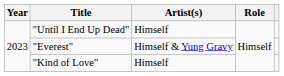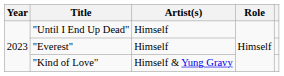 <table class="wikitable plainrowheaders" style="margin-right: 0">
 <tr>
 <th scope="col">Year</th>
 <th scope="col">Title</th>
 <th scope="col">Artist(s)</th>
 <th>Role</th>
 <th scope="col" class="unsortable"></th>
 </tr>
 <tr>
 <td rowspan="3">2023</td>
 <td>"Until I End Up Dead"</td>
 <td>Himself</td>
 <td rowspan="3">Himself</td>
 <td style="text-align: center"></td>
 </tr>
 <tr>
 <td>"Everest"</td>
-<td>Himself & <a href='#'>Yung Gravy</a></td>
+<td>Himself</td>
 <td style="text-align: center"></td>
 </tr>
 <tr>
 <td>"Kind of Love"</td>
-<td>Himself</td>
+<td>Himself & <a href='#'>Yung Gravy</a></td>
 <td style="text-align: center"></td>
 </tr>
 </table>
